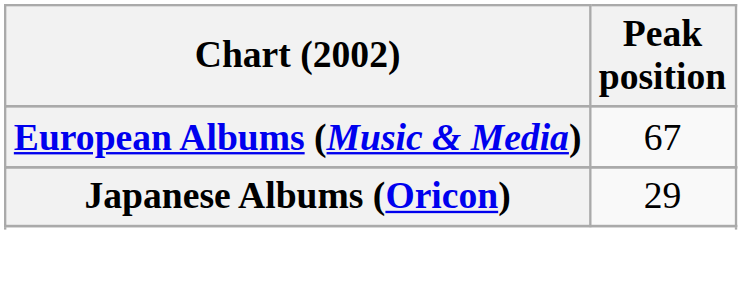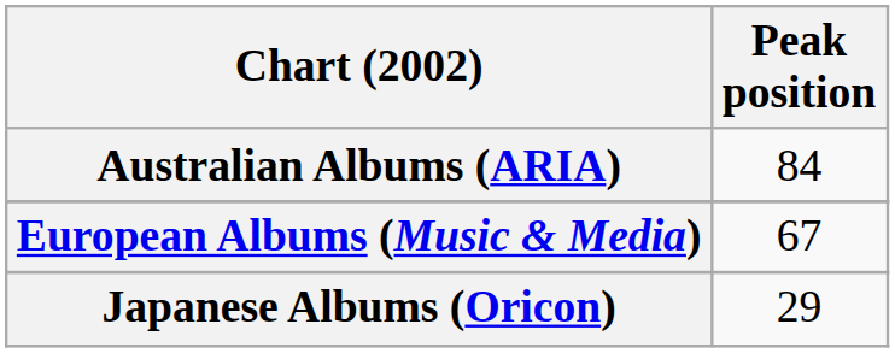 <table class="wikitable sortable plainrowheaders" style="text-align:center">
 <tr>
 <th scope="col">Chart (2002)</th>
 <th scope="col">Peak<br>position</th>
+</tr>
+<tr>
+<th scope="row">Australian Albums (<a href='#'>ARIA</a>)</th>
+<td>84</td>
 </tr>
 <tr>
 </tr>
 <tr>
 </tr>
 <tr>
 </tr>
 <tr>
 <th scope="row"><a href='#'>European Albums</a> (<em><a href='#'>Music & Media</a></em>)</th>
 <td>67</td>
 </tr>
 <tr>
 </tr>
 <tr>
 </tr>
 <tr>
 <th scope="row">Japanese Albums (<a href='#'>Oricon</a>)</th>
 <td>29</td>
 </tr>
 <tr>
 </tr>
 <tr>
 </tr>
 <tr>
 </tr>
 <tr>
 </tr>
 <tr>
 </tr>
 <tr>
 </tr>
 <tr>
 </tr>
 </table>
